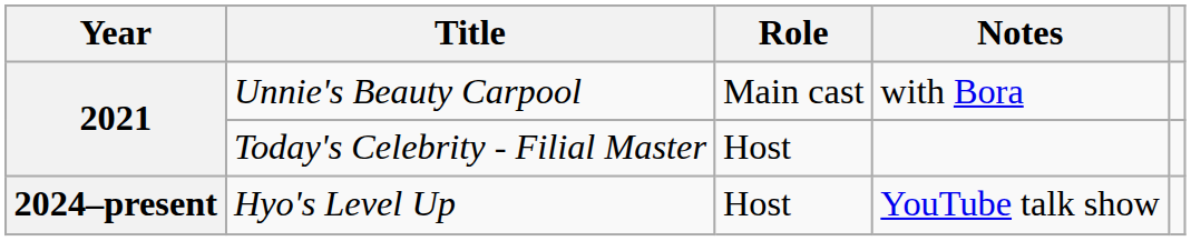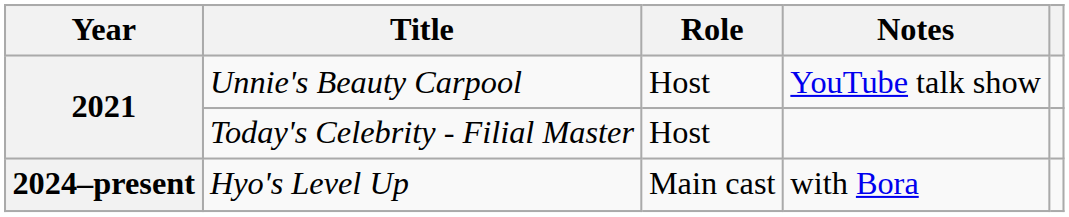 <table class="wikitable plainrowheaders sortable">
 <tr>
 <th scope="col">Year</th>
 <th scope="col">Title</th>
 <th scope="col">Role</th>
 <th scope="col">Notes</th>
 <th scope="col" class="unsortable"></th>
 </tr>
 <tr>
 <th scope="row" rowspan="2">2021</th>
 <td><em>Unnie's Beauty Carpool</em></td>
-<td>Main cast</td>
-<td>with <a href='#'>Bora</a></td>
+<td>Host</td>
+<td><a href='#'>YouTube</a> talk show</td>
 <td style="text-align:center"></td>
 </tr>
 <tr>
 <td><em>Today's Celebrity - Filial Master</em></td>
 <td>Host</td>
 <td></td>
 <td style="text-align:center"></td>
 </tr>
 <tr>
 <th scope="row">2024–present</th>
 <td><em>Hyo's Level Up</em></td>
-<td>Host</td>
-<td><a href='#'>YouTube</a> talk show</td>
+<td>Main cast</td>
+<td>with <a href='#'>Bora</a></td>
 <td style="text-align:center"></td>
 </tr>
 </table>
